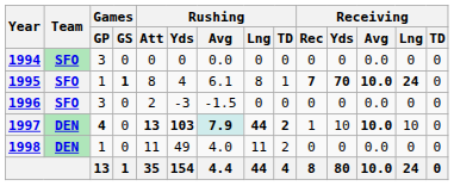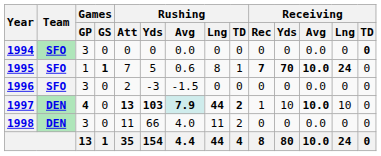 <table class="wikitable" style="text-align:center;">
 <tr>
 <th rowspan="2">Year</th>
 <th rowspan="2">Team</th>
 <th colspan="2">Games</th>
 <th colspan="5">Rushing</th>
 <th colspan="5">Receiving</th>
 </tr>
 <tr>
 <th>GP</th>
 <th>GS</th>
 <th>Att</th>
 <th>Yds</th>
 <th>Avg</th>
 <th>Lng</th>
 <th>TD</th>
 <th>Rec</th>
 <th>Yds</th>
 <th>Avg</th>
 <th>Lng</th>
 <th>TD</th>
 </tr>
 <tr>
 <th><a href='#'>1994</a></th>
 <th style="background:#afe6ba; width:3em;"><a href='#'>SFO</a></th>
 <td>3</td>
 <td>0</td>
 <td>0</td>
 <td>0</td>
 <td>0.0</td>
 <td>0</td>
 <td>0</td>
 <td>0</td>
 <td>0</td>
 <td>0.0</td>
 <td>0</td>
-<td>0</td>
+<td><strong>0</strong></td>
 </tr>
 <tr>
 <th><a href='#'>1995</a></th>
 <th><a href='#'>SFO</a></th>
 <td>1</td>
 <td><strong>1</strong></td>
-<td>8</td>
-<td>4</td>
-<td>6.1</td>
+<td>7</td>
+<td>5</td>
+<td>0.6</td>
 <td>8</td>
 <td>1</td>
 <td><strong>7</strong></td>
 <td><strong>70</strong></td>
 <td><strong>10.0</strong></td>
 <td><strong>24</strong></td>
 <td>0</td>
 </tr>
 <tr>
 <th><a href='#'>1996</a></th>
 <th><a href='#'>SFO</a></th>
 <td>3</td>
 <td>0</td>
 <td>2</td>
 <td>-3</td>
 <td>-1.5</td>
 <td>0</td>
 <td>0</td>
 <td>0</td>
 <td>0</td>
 <td>0.0</td>
 <td>0</td>
 <td>0</td>
 </tr>
 <tr>
 <th><a href='#'>1997</a></th>
 <th style="background:#afe6ba; width:3em;"><a href='#'>DEN</a></th>
 <td><strong>4</strong></td>
 <td>0</td>
 <td><strong>13</strong></td>
 <td><strong>103</strong></td>
 <td style="background:#cfecec; width:3em;"><strong>7.9</strong></td>
 <td><strong>44</strong></td>
 <td><strong>2</strong></td>
 <td>1</td>
 <td>10</td>
 <td><strong>10.0</strong></td>
 <td>10</td>
 <td>0</td>
 </tr>
 <tr>
 <th><a href='#'>1998</a></th>
 <th style="background:#afe6ba; width:3em;"><a href='#'>DEN</a></th>
-<td>1</td>
+<td>3</td>
 <td>0</td>
 <td>11</td>
-<td>49</td>
+<td>66</td>
 <td>4.0</td>
 <td>11</td>
 <td>2</td>
 <td>0</td>
 <td>0</td>
 <td>0.0</td>
 <td>0</td>
 <td>0</td>
 </tr>
 <tr>
 <th colspan="2"></th>
 <th>13</th>
 <th>1</th>
 <th>35</th>
 <th>154</th>
 <th>4.4</th>
 <th>44</th>
 <th>4</th>
 <th>8</th>
 <th>80</th>
 <th>10.0</th>
 <th>24</th>
 <th>0</th>
 </tr>
 </table>
